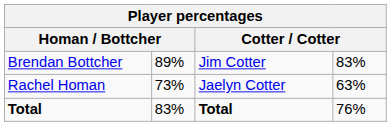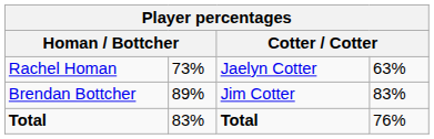 <table class="wikitable">
 <tr>
 <th colspan=4 width=400>Player percentages</th>
 </tr>
 <tr>
 <th colspan=2 width=200 style="white-space:nowrap;"> Homan / Bottcher</th>
 <th colspan=2 width=200 style="white-space:nowrap;"> Cotter / Cotter</th>
 </tr>
 <tr>
+<td><a href='#'>Rachel Homan</a></td>
+<td>73%</td>
+<td><a href='#'>Jaelyn Cotter</a></td>
+<td>63%</td>
+</tr>
+<tr>
 <td><a href='#'>Brendan Bottcher</a></td>
 <td>89%</td>
 <td><a href='#'>Jim Cotter</a></td>
 <td>83%</td>
-</tr>
-<tr>
-<td><a href='#'>Rachel Homan</a></td>
-<td>73%</td>
-<td><a href='#'>Jaelyn Cotter</a></td>
-<td>63%</td>
 </tr>
 <tr>
 <td><strong>Total</strong></td>
 <td>83%</td>
 <td><strong>Total</strong></td>
 <td>76%</td>
 </tr>
 </table>
